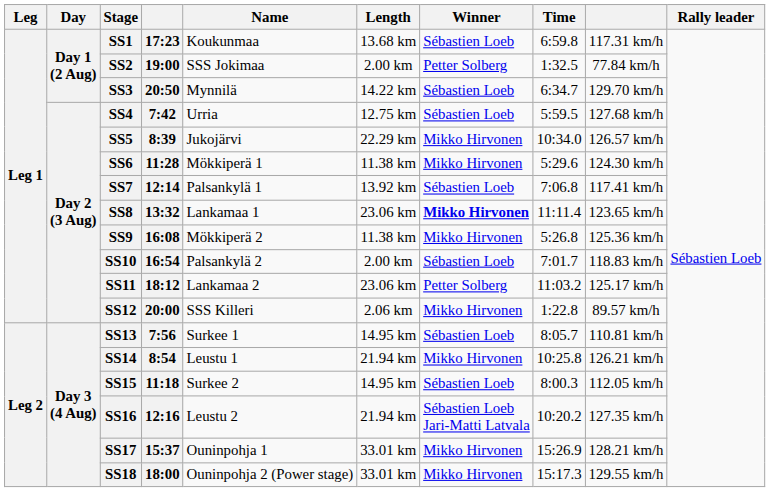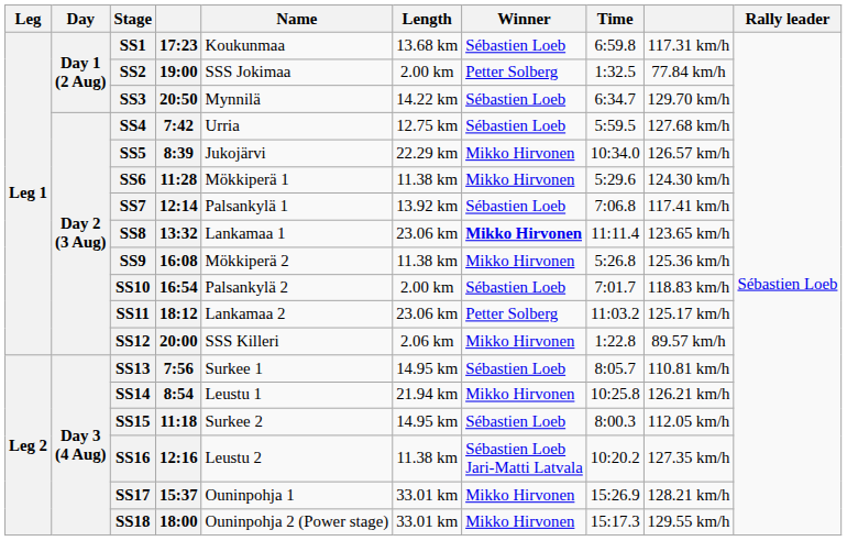 <table class="wikitable" style="text-align: center; font-size: 90%; max-width: 950px;">
 <tr>
 <th>Leg</th>
 <th>Day</th>
 <th>Stage</th>
 <th></th>
 <th>Name</th>
 <th>Length</th>
 <th>Winner</th>
 <th>Time</th>
 <th></th>
 <th>Rally leader</th>
 </tr>
 <tr>
 <th rowspan=12>Leg 1</th>
 <th rowspan=3>Day 1<br>(2 Aug)</th>
 <th>SS1</th>
 <th>17:23</th>
 <td align=left>Koukunmaa</td>
 <td>13.68 km</td>
 <td align=left> <a href='#'>Sébastien Loeb</a></td>
 <td>6:59.8</td>
 <td>117.31 km/h</td>
 <td rowspan=18 align=left> <a href='#'>Sébastien Loeb</a></td>
 </tr>
 <tr>
 <th>SS2</th>
 <th>19:00</th>
 <td align=left>SSS Jokimaa</td>
 <td>2.00 km</td>
 <td align=left> <a href='#'>Petter Solberg</a></td>
 <td>1:32.5</td>
 <td>77.84 km/h</td>
 </tr>
 <tr>
 <th>SS3</th>
 <th>20:50</th>
 <td align=left>Mynnilä</td>
 <td>14.22 km</td>
 <td align=left> <a href='#'>Sébastien Loeb</a></td>
 <td>6:34.7</td>
 <td>129.70 km/h</td>
 </tr>
 <tr>
 <th rowspan=9>Day 2<br>(3 Aug)</th>
 <th>SS4</th>
 <th>7:42</th>
 <td align=left>Urria</td>
 <td>12.75 km</td>
 <td align=left> <a href='#'>Sébastien Loeb</a></td>
 <td>5:59.5</td>
 <td>127.68 km/h</td>
 </tr>
 <tr>
 <th>SS5</th>
 <th>8:39</th>
 <td align=left>Jukojärvi</td>
 <td>22.29 km</td>
 <td align=left> <a href='#'>Mikko Hirvonen</a></td>
 <td>10:34.0</td>
 <td>126.57 km/h</td>
 </tr>
 <tr>
 <th>SS6</th>
 <th>11:28</th>
 <td align=left>Mökkiperä 1</td>
 <td>11.38 km</td>
 <td align=left> <a href='#'>Mikko Hirvonen</a></td>
 <td>5:29.6</td>
 <td>124.30 km/h</td>
 </tr>
 <tr>
 <th>SS7</th>
 <th>12:14</th>
 <td align=left>Palsankylä 1</td>
 <td>13.92 km</td>
 <td align=left> <a href='#'>Sébastien Loeb</a></td>
 <td>7:06.8</td>
 <td>117.41 km/h</td>
 </tr>
 <tr>
 <th>SS8</th>
 <th>13:32</th>
 <td align=left>Lankamaa 1</td>
 <td>23.06 km</td>
 <td align=left><strong> <a href='#'>Mikko Hirvonen</a></strong></td>
 <td>11:11.4</td>
 <td>123.65 km/h</td>
 </tr>
 <tr>
 <th>SS9</th>
 <th>16:08</th>
 <td align=left>Mökkiperä 2</td>
 <td>11.38 km</td>
 <td align=left> <a href='#'>Mikko Hirvonen</a></td>
 <td>5:26.8</td>
 <td>125.36 km/h</td>
 </tr>
 <tr>
 <th>SS10</th>
 <th>16:54</th>
 <td align=left>Palsankylä 2</td>
 <td>2.00 km</td>
 <td align=left> <a href='#'>Sébastien Loeb</a></td>
 <td>7:01.7</td>
 <td>118.83 km/h</td>
 </tr>
 <tr>
 <th>SS11</th>
 <th>18:12</th>
 <td align=left>Lankamaa 2</td>
 <td>23.06 km</td>
 <td align=left> <a href='#'>Petter Solberg</a></td>
 <td>11:03.2</td>
 <td>125.17 km/h</td>
 </tr>
 <tr>
 <th>SS12</th>
 <th>20:00</th>
 <td align=left>SSS Killeri</td>
 <td>2.06 km</td>
 <td align=left> <a href='#'>Mikko Hirvonen</a></td>
 <td>1:22.8</td>
 <td>89.57 km/h</td>
 </tr>
 <tr>
 <th rowspan=6>Leg 2</th>
 <th rowspan=6>Day 3<br>(4 Aug)</th>
 <th>SS13</th>
 <th>7:56</th>
 <td align=left>Surkee 1</td>
 <td>14.95 km</td>
 <td align=left> <a href='#'>Sébastien Loeb</a></td>
 <td>8:05.7</td>
 <td>110.81 km/h</td>
 </tr>
 <tr>
 <th>SS14</th>
 <th>8:54</th>
 <td align=left>Leustu 1</td>
 <td>21.94 km</td>
 <td align=left> <a href='#'>Mikko Hirvonen</a></td>
 <td>10:25.8</td>
 <td>126.21 km/h</td>
 </tr>
 <tr>
 <th>SS15</th>
 <th>11:18</th>
 <td align=left>Surkee 2</td>
 <td>14.95 km</td>
 <td align=left> <a href='#'>Sébastien Loeb</a></td>
 <td>8:00.3</td>
 <td>112.05 km/h</td>
 </tr>
 <tr>
 <th>SS16</th>
 <th>12:16</th>
 <td align=left>Leustu 2</td>
-<td>21.94 km</td>
+<td>11.38 km</td>
 <td align=left> <a href='#'>Sébastien Loeb</a><br> <a href='#'>Jari-Matti Latvala</a></td>
 <td>10:20.2</td>
 <td>127.35 km/h</td>
 </tr>
 <tr>
 <th>SS17</th>
 <th>15:37</th>
 <td align=left>Ouninpohja 1</td>
 <td>33.01 km</td>
 <td align=left> <a href='#'>Mikko Hirvonen</a></td>
 <td>15:26.9</td>
 <td>128.21 km/h</td>
 </tr>
 <tr>
 <th>SS18</th>
 <th>18:00</th>
 <td align=left>Ouninpohja 2 (Power stage)</td>
 <td>33.01 km</td>
 <td align=left> <a href='#'>Mikko Hirvonen</a></td>
 <td>15:17.3</td>
 <td>129.55 km/h</td>
 </tr>
 </table>
